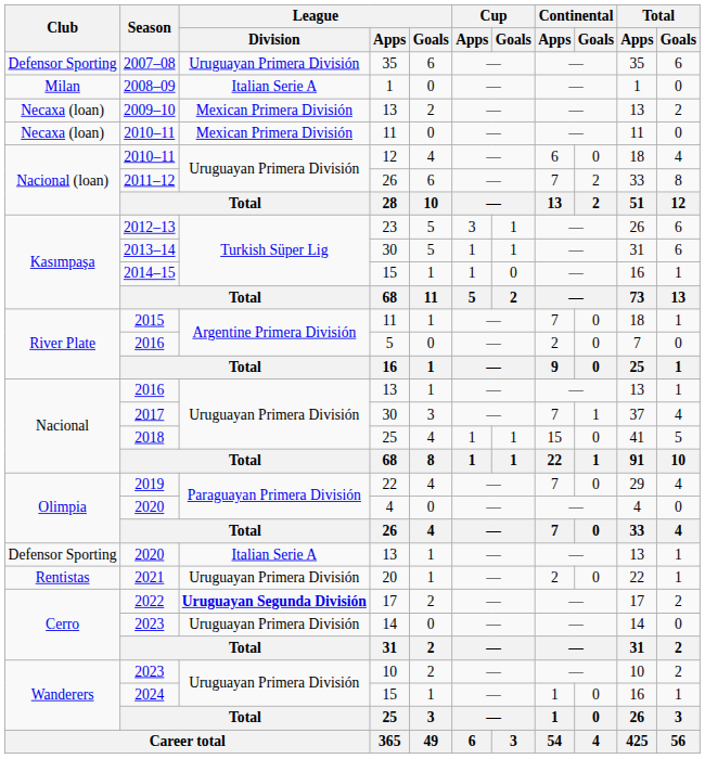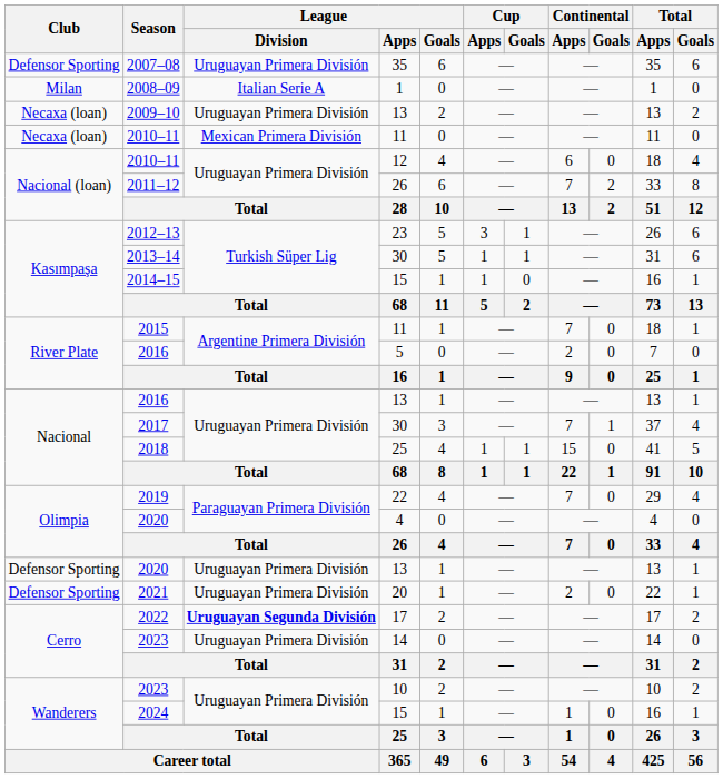 <table class="wikitable", style="text-align:center">
 <tr>
 <th rowspan="2">Club</th>
 <th rowspan="2">Season</th>
 <th colspan="3">League</th>
 <th colspan="2">Cup</th>
 <th colspan="2">Continental</th>
 <th colspan="2">Total</th>
 </tr>
 <tr>
 <th>Division</th>
 <th>Apps</th>
 <th>Goals</th>
 <th>Apps</th>
 <th>Goals</th>
 <th>Apps</th>
 <th>Goals</th>
 <th>Apps</th>
 <th>Goals</th>
 </tr>
 <tr>
 <td><a href='#'>Defensor Sporting</a></td>
 <td><a href='#'>2007–08</a></td>
 <td><a href='#'>Uruguayan Primera División</a></td>
 <td>35</td>
 <td>6</td>
 <td colspan="2">—</td>
 <td colspan="2">—</td>
 <td>35</td>
 <td>6</td>
 </tr>
 <tr>
 <td><a href='#'>Milan</a></td>
 <td><a href='#'>2008–09</a></td>
 <td><a href='#'>Italian Serie A</a></td>
 <td>1</td>
 <td>0</td>
 <td colspan="2">—</td>
 <td colspan="2">—</td>
 <td>1</td>
 <td>0</td>
 </tr>
 <tr>
 <td><a href='#'>Necaxa</a> (loan)</td>
 <td><a href='#'>2009–10</a></td>
-<td><a href='#'>Mexican Primera División</a></td>
+<td>Uruguayan Primera División</td>
 <td>13</td>
 <td>2</td>
 <td colspan="2">—</td>
 <td colspan="2">—</td>
 <td>13</td>
 <td>2</td>
 </tr>
 <tr>
 <td><a href='#'>Necaxa</a> (loan)</td>
 <td><a href='#'>2010–11</a></td>
 <td><a href='#'>Mexican Primera División</a></td>
 <td>11</td>
 <td>0</td>
 <td colspan="2">—</td>
 <td colspan="2">—</td>
 <td>11</td>
 <td>0</td>
 </tr>
 <tr>
 <td rowspan="3"><a href='#'>Nacional</a> (loan)</td>
 <td><a href='#'>2010–11</a></td>
 <td rowspan="2">Uruguayan Primera División</td>
 <td>12</td>
 <td>4</td>
 <td colspan="2">—</td>
 <td>6</td>
 <td>0</td>
 <td>18</td>
 <td>4</td>
 </tr>
 <tr>
 <td><a href='#'>2011–12</a></td>
 <td>26</td>
 <td>6</td>
 <td colspan="2">—</td>
 <td>7</td>
 <td>2</td>
 <td>33</td>
 <td>8</td>
 </tr>
 <tr>
 <th colspan="2">Total</th>
 <th>28</th>
 <th>10</th>
 <th colspan="2">—</th>
 <th>13</th>
 <th>2</th>
 <th>51</th>
 <th>12</th>
 </tr>
 <tr>
 <td rowspan="4"><a href='#'>Kasımpaşa</a></td>
 <td><a href='#'>2012–13</a></td>
 <td rowspan="3"><a href='#'>Turkish Süper Lig</a></td>
 <td>23</td>
 <td>5</td>
 <td>3</td>
 <td>1</td>
 <td colspan="2">—</td>
 <td>26</td>
 <td>6</td>
 </tr>
 <tr>
 <td><a href='#'>2013–14</a></td>
 <td>30</td>
 <td>5</td>
 <td>1</td>
 <td>1</td>
 <td colspan="2">—</td>
 <td>31</td>
 <td>6</td>
 </tr>
 <tr>
 <td><a href='#'>2014–15</a></td>
 <td>15</td>
 <td>1</td>
 <td>1</td>
 <td>0</td>
 <td colspan="2">—</td>
 <td>16</td>
 <td>1</td>
 </tr>
 <tr>
 <th colspan="2">Total</th>
 <th>68</th>
 <th>11</th>
 <th>5</th>
 <th>2</th>
 <th colspan="2">—</th>
 <th>73</th>
 <th>13</th>
 </tr>
 <tr>
 <td rowspan="3"><a href='#'>River Plate</a></td>
 <td><a href='#'>2015</a></td>
 <td rowspan="2"><a href='#'>Argentine Primera División</a></td>
 <td>11</td>
 <td>1</td>
 <td colspan="2">—</td>
 <td>7</td>
 <td>0</td>
 <td>18</td>
 <td>1</td>
 </tr>
 <tr>
 <td><a href='#'>2016</a></td>
 <td>5</td>
 <td>0</td>
 <td colspan="2">—</td>
 <td>2</td>
 <td>0</td>
 <td>7</td>
 <td>0</td>
 </tr>
 <tr>
 <th colspan="2">Total</th>
 <th>16</th>
 <th>1</th>
 <th colspan="2">—</th>
 <th>9</th>
 <th>0</th>
 <th>25</th>
 <th>1</th>
 </tr>
 <tr>
 <td rowspan="4">Nacional</td>
 <td><a href='#'>2016</a></td>
 <td rowspan="3">Uruguayan Primera División</td>
 <td>13</td>
 <td>1</td>
 <td colspan="2">—</td>
 <td colspan="2">—</td>
 <td>13</td>
 <td>1</td>
 </tr>
 <tr>
 <td><a href='#'>2017</a></td>
 <td>30</td>
 <td>3</td>
 <td colspan="2">—</td>
 <td>7</td>
 <td>1</td>
 <td>37</td>
 <td>4</td>
 </tr>
 <tr>
 <td><a href='#'>2018</a></td>
 <td>25</td>
 <td>4</td>
 <td>1</td>
 <td>1</td>
 <td>15</td>
 <td>0</td>
 <td>41</td>
 <td>5</td>
 </tr>
 <tr>
 <th colspan="2">Total</th>
 <th>68</th>
 <th>8</th>
 <th>1</th>
 <th>1</th>
 <th>22</th>
 <th>1</th>
 <th>91</th>
 <th>10</th>
 </tr>
 <tr>
 <td rowspan="3"><a href='#'>Olimpia</a></td>
 <td><a href='#'>2019</a></td>
 <td rowspan="2"><a href='#'>Paraguayan Primera División</a></td>
 <td>22</td>
 <td>4</td>
 <td colspan="2">—</td>
 <td>7</td>
 <td>0</td>
 <td>29</td>
 <td>4</td>
 </tr>
 <tr>
 <td><a href='#'>2020</a></td>
 <td>4</td>
 <td>0</td>
 <td colspan="2">—</td>
 <td colspan="2">—</td>
 <td>4</td>
 <td>0</td>
 </tr>
 <tr>
 <th colspan="2">Total</th>
 <th>26</th>
 <th>4</th>
 <th colspan="2">—</th>
 <th>7</th>
 <th>0</th>
 <th>33</th>
 <th>4</th>
 </tr>
 <tr>
 <td>Defensor Sporting</td>
 <td><a href='#'>2020</a></td>
-<td><a href='#'>Italian Serie A</a></td>
+<td>Uruguayan Primera División</td>
 <td>13</td>
 <td>1</td>
 <td colspan="2">—</td>
 <td colspan="2">—</td>
 <td>13</td>
 <td>1</td>
 </tr>
 <tr>
-<td><a href='#'>Rentistas</a></td>
+<td><a href='#'>Defensor Sporting</a></td>
 <td><a href='#'>2021</a></td>
 <td>Uruguayan Primera División</td>
 <td>20</td>
 <td>1</td>
 <td colspan="2">—</td>
 <td>2</td>
 <td>0</td>
 <td>22</td>
 <td>1</td>
 </tr>
 <tr>
 <td rowspan="3"><a href='#'>Cerro</a></td>
 <td><a href='#'>2022</a></td>
 <td><strong><a href='#'>Uruguayan Segunda División</a></strong></td>
 <td>17</td>
 <td>2</td>
 <td colspan="2">—</td>
 <td colspan="2">—</td>
 <td>17</td>
 <td>2</td>
 </tr>
 <tr>
 <td><a href='#'>2023</a></td>
 <td>Uruguayan Primera División</td>
 <td>14</td>
 <td>0</td>
 <td colspan="2">—</td>
 <td colspan="2">—</td>
 <td>14</td>
 <td>0</td>
 </tr>
 <tr>
 <th colspan="2">Total</th>
 <th>31</th>
 <th>2</th>
 <th colspan="2">—</th>
 <th colspan="2">—</th>
 <th>31</th>
 <th>2</th>
 </tr>
 <tr>
 <td rowspan="3"><a href='#'>Wanderers</a></td>
 <td><a href='#'>2023</a></td>
 <td rowspan="2">Uruguayan Primera División</td>
 <td>10</td>
 <td>2</td>
 <td colspan="2">—</td>
 <td colspan="2">—</td>
 <td>10</td>
 <td>2</td>
 </tr>
 <tr>
 <td><a href='#'>2024</a></td>
 <td>15</td>
 <td>1</td>
 <td colspan="2">—</td>
 <td>1</td>
 <td>0</td>
 <td>16</td>
 <td>1</td>
 </tr>
 <tr>
 <th colspan="2">Total</th>
 <th>25</th>
 <th>3</th>
 <th colspan="2">—</th>
 <th>1</th>
 <th>0</th>
 <th>26</th>
 <th>3</th>
 </tr>
 <tr>
 <th colspan="3">Career total</th>
 <th>365</th>
 <th>49</th>
 <th>6</th>
 <th>3</th>
 <th>54</th>
 <th>4</th>
 <th>425</th>
 <th>56</th>
 </tr>
 </table>
